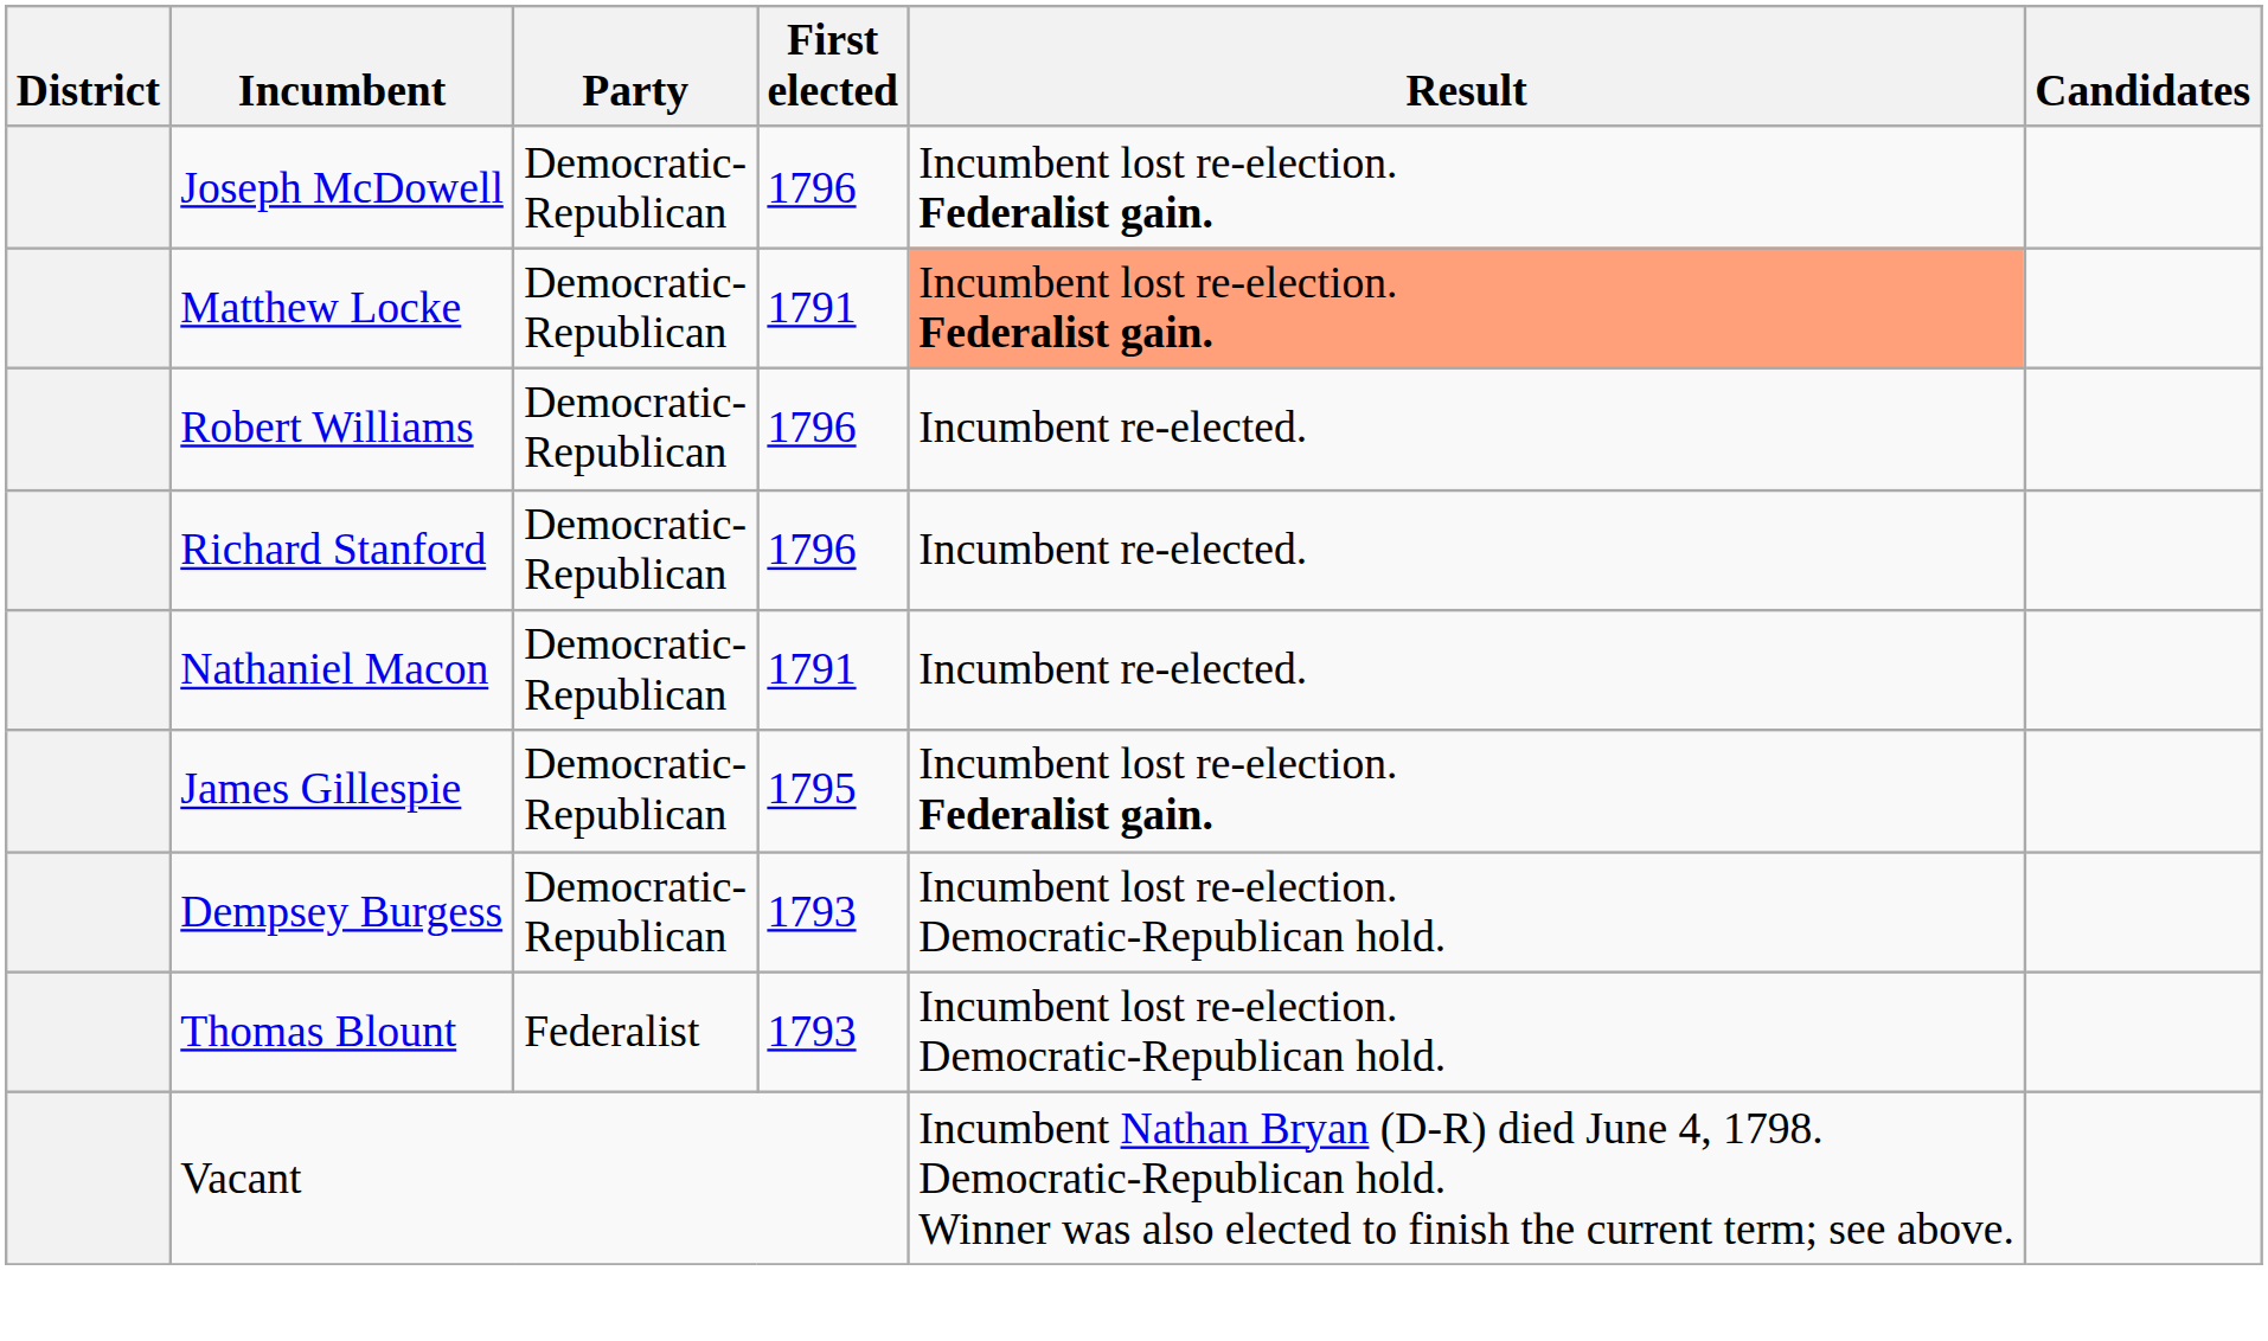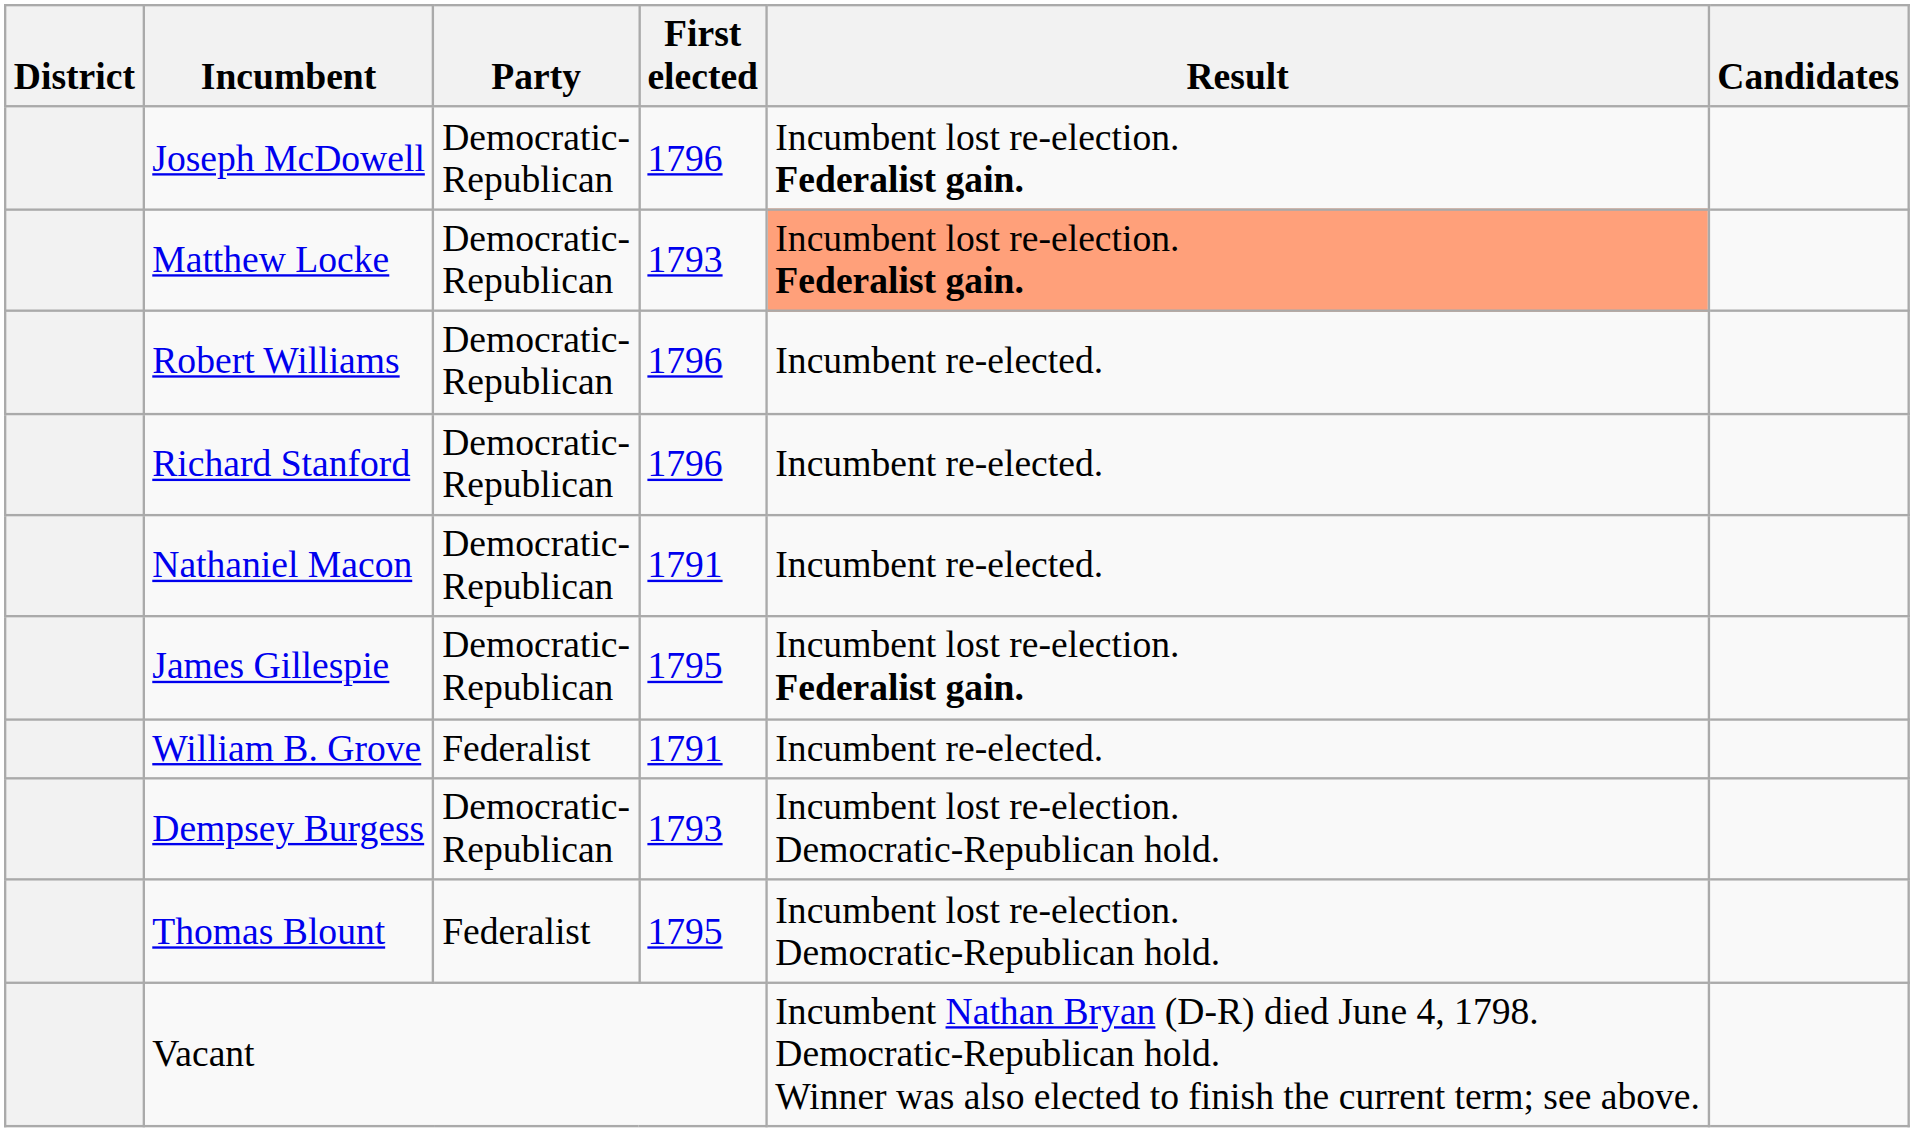 <table class=wikitable>
 <tr valign=bottom>
 <th>District</th>
 <th>Incumbent</th>
 <th>Party</th>
 <th>First<br>elected</th>
 <th>Result</th>
 <th>Candidates</th>
 </tr>
 <tr>
 <th></th>
 <td><a href='#'>Joseph McDowell</a></td>
 <td>Democratic-<br>Republican</td>
 <td><a href='#'>1796</a></td>
 <td>Incumbent lost re-election.<br><strong>Federalist gain.</strong></td>
 <td nowrap></td>
 </tr>
 <tr>
 <th></th>
 <td><a href='#'>Matthew Locke</a></td>
 <td>Democratic-<br>Republican</td>
-<td><a href='#'>1791</a></td>
+<td><a href='#'>1793</a></td>
 <td style="background: lightsalmon;">Incumbent lost re-election.<br><strong>Federalist gain.</strong></td>
 <td nowrap></td>
 </tr>
 <tr>
 <th></th>
 <td><a href='#'>Robert Williams</a></td>
 <td>Democratic-<br>Republican</td>
 <td><a href='#'>1796</a></td>
 <td>Incumbent re-elected.</td>
 <td nowrap></td>
 </tr>
 <tr>
 <th></th>
 <td><a href='#'>Richard Stanford</a></td>
 <td>Democratic-<br>Republican</td>
 <td><a href='#'>1796</a></td>
 <td>Incumbent re-elected.</td>
 <td nowrap></td>
 </tr>
 <tr>
 <th></th>
 <td><a href='#'>Nathaniel Macon</a></td>
 <td>Democratic-<br>Republican</td>
 <td><a href='#'>1791</a></td>
 <td>Incumbent re-elected.</td>
 <td nowrap></td>
 </tr>
 <tr>
 <th></th>
 <td><a href='#'>James Gillespie</a></td>
 <td>Democratic-<br>Republican</td>
 <td><a href='#'>1795</a></td>
 <td>Incumbent lost re-election.<br><strong>Federalist gain.</strong></td>
 <td nowrap></td>
 </tr>
 <tr>
 <th></th>
+<td><a href='#'>William B. Grove</a></td>
+<td>Federalist</td>
+<td><a href='#'>1791</a></td>
+<td>Incumbent re-elected.</td>
+<td nowrap></td>
+</tr>
+<tr>
+<th></th>
 <td><a href='#'>Dempsey Burgess</a></td>
 <td>Democratic-<br>Republican</td>
 <td><a href='#'>1793</a></td>
 <td>Incumbent lost re-election.<br>Democratic-Republican hold.</td>
 <td nowrap></td>
 </tr>
 <tr>
 <th></th>
 <td><a href='#'>Thomas Blount</a></td>
 <td>Federalist</td>
-<td><a href='#'>1793</a></td>
+<td><a href='#'>1795</a></td>
 <td>Incumbent lost re-election.<br>Democratic-Republican hold.</td>
 <td nowrap></td>
 </tr>
 <tr>
 <th></th>
 <td colspan=3>Vacant</td>
 <td>Incumbent <a href='#'>Nathan Bryan</a> (D-R) died June 4, 1798.<br>Democratic-Republican hold.<br>Winner was also elected to finish the current term; see above.</td>
 <td nowrap></td>
 </tr>
 </table>
